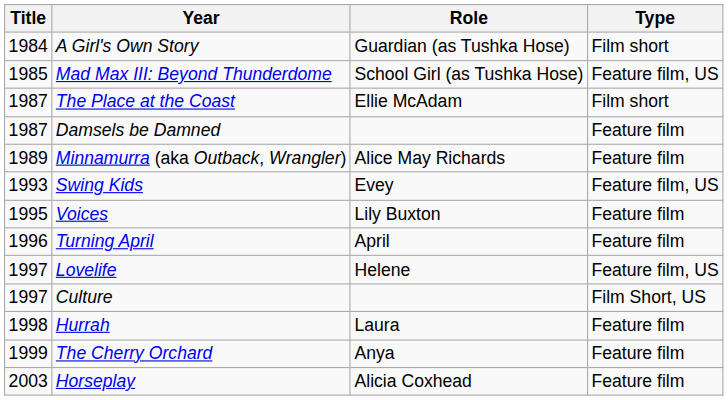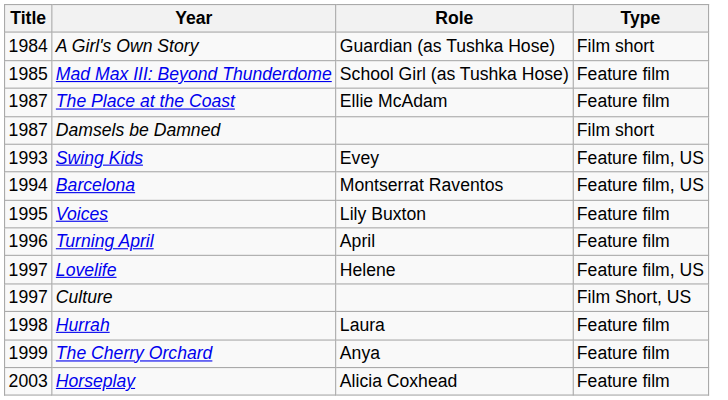 <table class="wikitable">
 <tr>
 <th>Title</th>
 <th>Year</th>
 <th>Role</th>
 <th>Type</th>
 </tr>
 <tr>
 <td>1984</td>
 <td><em>A Girl's Own Story</em></td>
 <td>Guardian (as Tushka Hose)</td>
 <td>Film short</td>
 </tr>
 <tr>
 <td>1985</td>
 <td><em><a href='#'>Mad Max III: Beyond Thunderdome</a></em></td>
 <td>School Girl (as Tushka Hose)</td>
-<td>Feature film, US</td>
+<td>Feature film</td>
 </tr>
 <tr>
 <td>1987</td>
 <td><em><a href='#'>The Place at the Coast</a></em></td>
 <td>Ellie McAdam</td>
-<td>Film short</td>
+<td>Feature film</td>
 </tr>
 <tr>
 <td>1987</td>
 <td><em>Damsels be Damned</em></td>
 <td></td>
-<td>Feature film</td>
-</tr>
-<tr>
-<td>1989</td>
-<td><em><a href='#'>Minnamurra</a></em> (aka <em>Outback</em>, <em>Wrangler</em>)</td>
-<td>Alice May Richards</td>
-<td>Feature film</td>
+<td>Film short</td>
 </tr>
 <tr>
 <td>1993</td>
 <td><em><a href='#'>Swing Kids</a></em></td>
 <td>Evey</td>
+<td>Feature film, US</td>
+</tr>
+<tr>
+<td>1994</td>
+<td><em><a href='#'>Barcelona</a></em> </td>
+<td>Montserrat Raventos</td>
 <td>Feature film, US</td>
 </tr>
 <tr>
 <td>1995</td>
 <td><em><a href='#'>Voices</a></em></td>
 <td>Lily Buxton</td>
 <td>Feature film</td>
 </tr>
 <tr>
 <td>1996</td>
 <td><em><a href='#'>Turning April</a></em></td>
 <td>April</td>
 <td>Feature film</td>
 </tr>
 <tr>
 <td>1997</td>
 <td><em><a href='#'>Lovelife</a></em></td>
 <td>Helene</td>
 <td>Feature film, US</td>
 </tr>
 <tr>
 <td>1997</td>
 <td><em>Culture</em></td>
 <td></td>
 <td>Film Short, US</td>
 </tr>
 <tr>
 <td>1998</td>
 <td><em><a href='#'>Hurrah</a></em></td>
 <td>Laura</td>
 <td>Feature film</td>
 </tr>
 <tr>
 <td>1999</td>
 <td><em><a href='#'>The Cherry Orchard</a></em></td>
 <td>Anya</td>
 <td>Feature film</td>
 </tr>
 <tr>
 <td>2003</td>
 <td><em><a href='#'>Horseplay</a></em></td>
 <td>Alicia Coxhead</td>
 <td>Feature film</td>
 </tr>
 </table>
